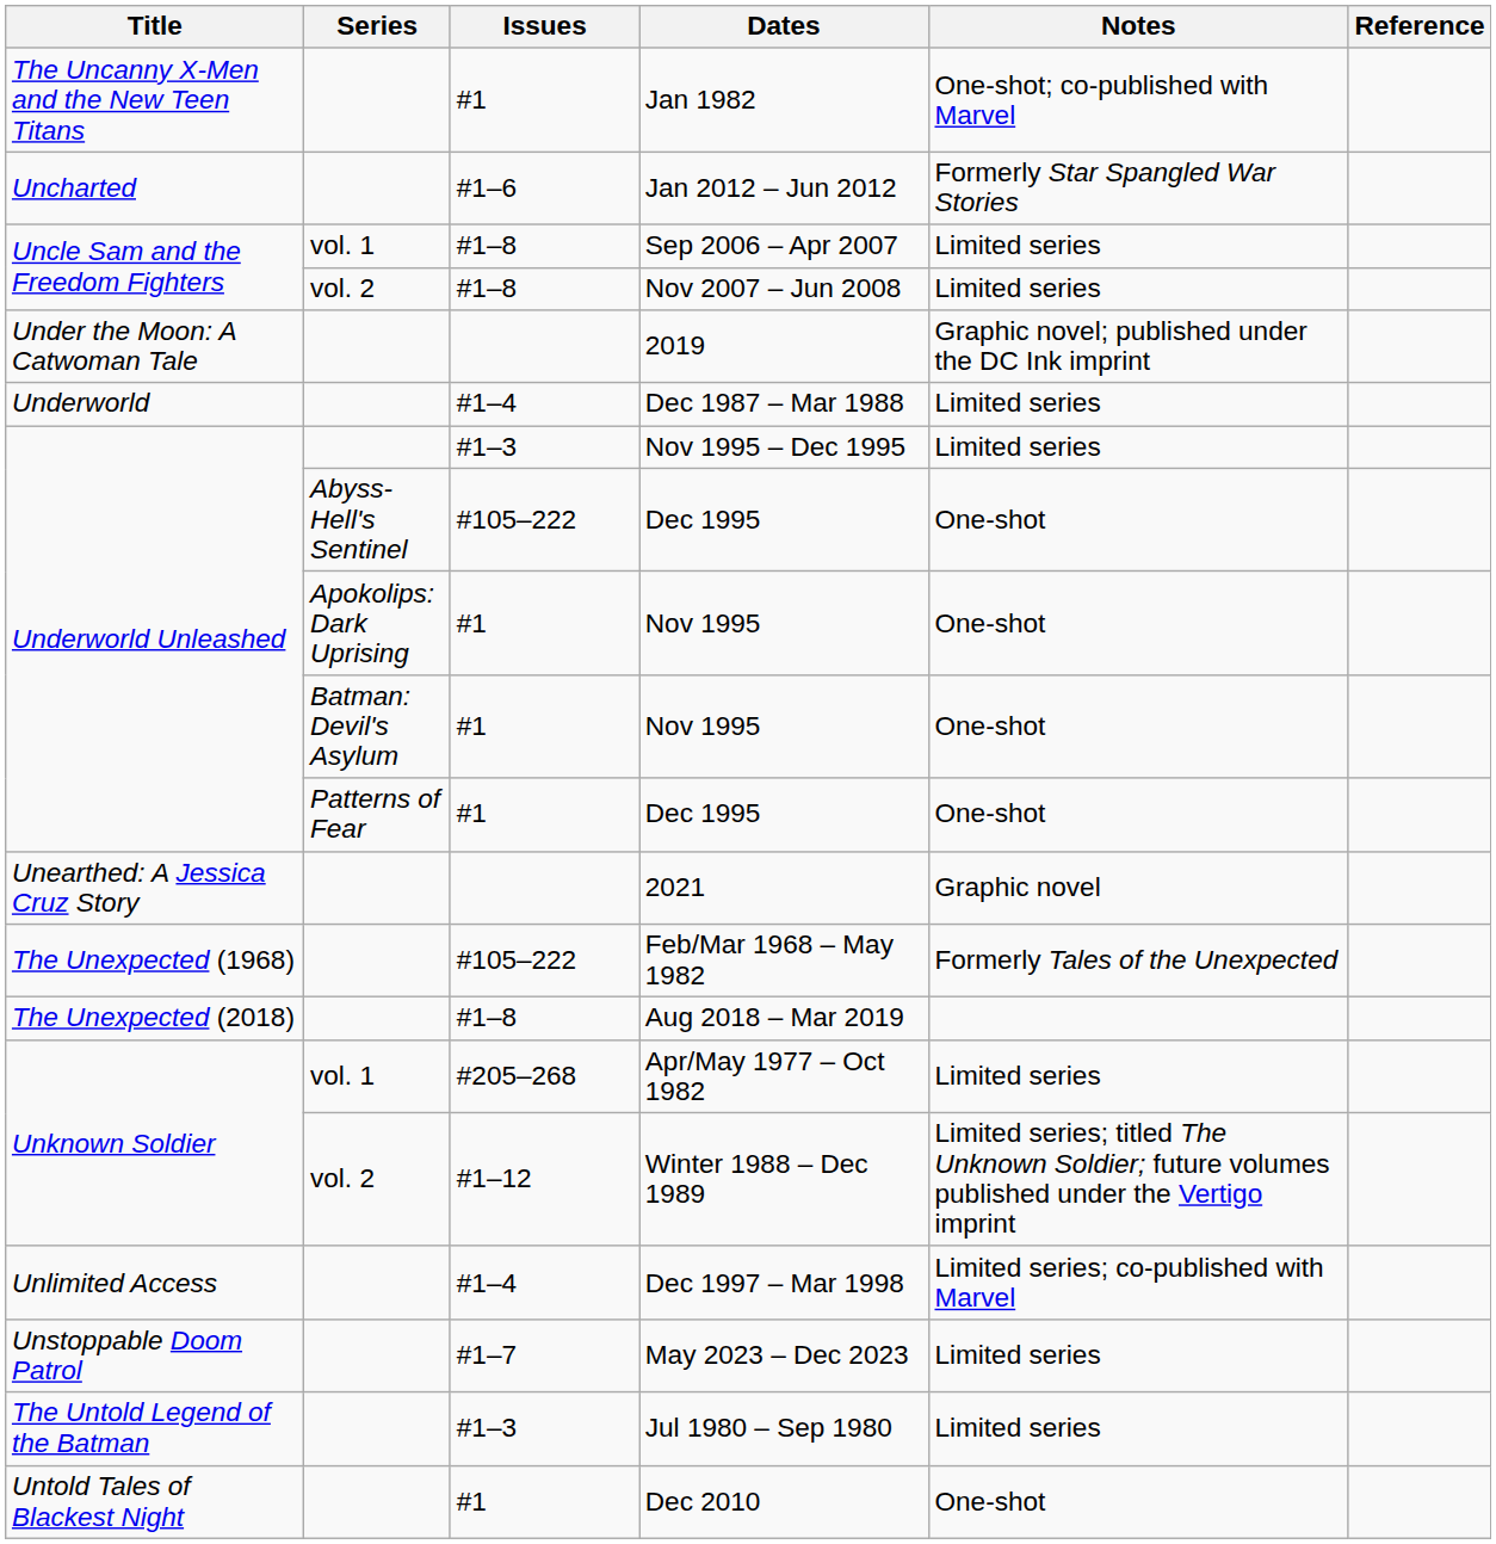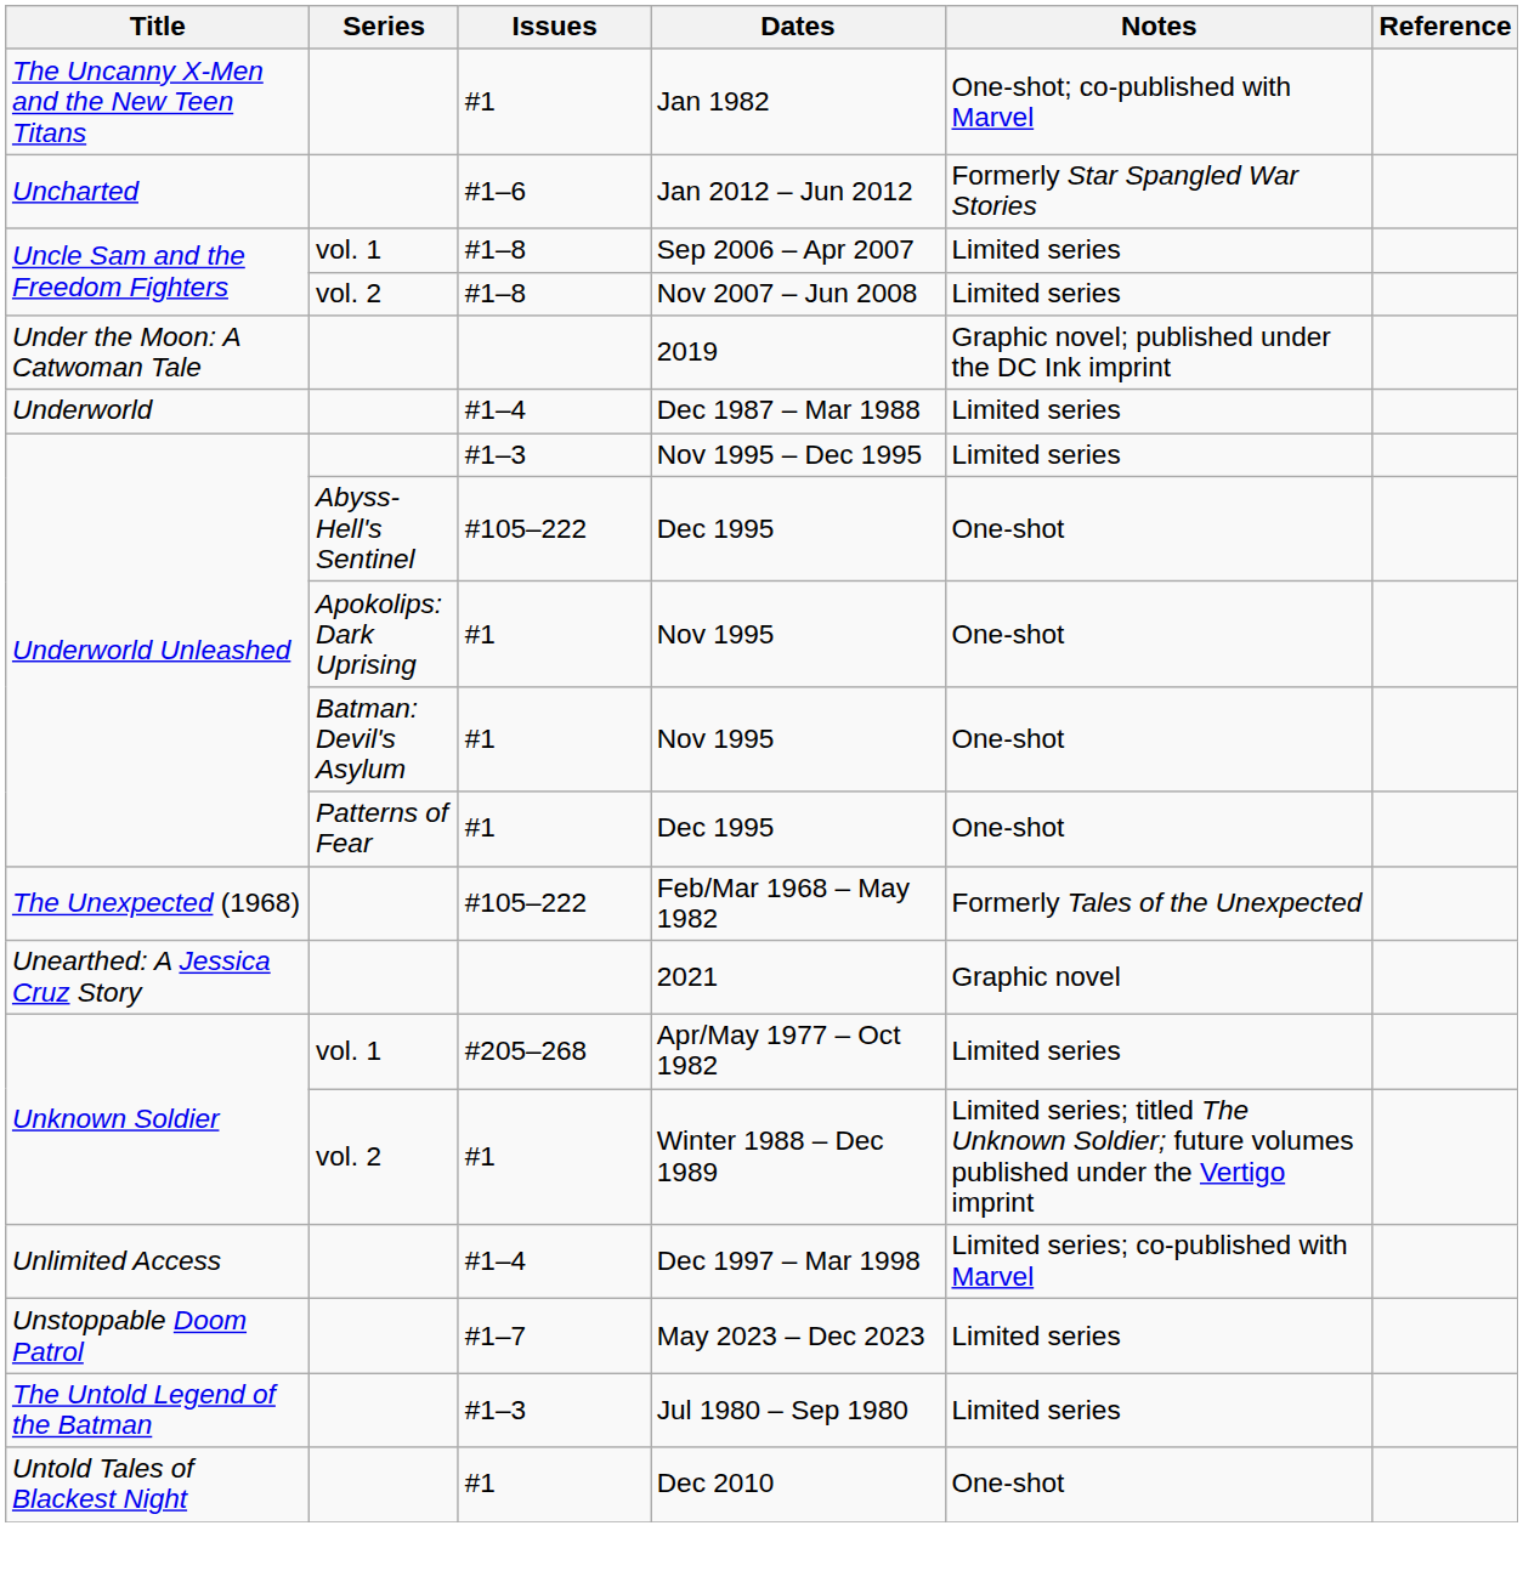 <table class="wikitable" style="width:100%;">
 <tr>
 <th width=22%>Title</th>
 <th width=10%>Series</th>
 <th width=14%>Issues</th>
 <th width=22%>Dates</th>
 <th width=32%>Notes</th>
 <th>Reference</th>
 </tr>
 <tr>
 <td><em><a href='#'>The Uncanny X-Men and the New Teen Titans</a></em></td>
 <td></td>
 <td>#1</td>
 <td>Jan 1982</td>
 <td>One-shot; co-published with <a href='#'>Marvel</a></td>
 <td></td>
 </tr>
 <tr>
 <td><em><a href='#'>Uncharted</a></em></td>
 <td></td>
 <td>#1–6</td>
 <td>Jan 2012 – Jun 2012</td>
 <td>Formerly <em>Star Spangled War Stories</em></td>
 <td></td>
 </tr>
 <tr>
 <td rowspan="2"><em><a href='#'>Uncle Sam and the Freedom Fighters</a></em></td>
 <td>vol. 1</td>
 <td>#1–8</td>
 <td>Sep 2006 – Apr 2007</td>
 <td>Limited series</td>
 <td></td>
 </tr>
 <tr>
 <td>vol. 2</td>
 <td>#1–8</td>
 <td>Nov 2007 – Jun 2008</td>
 <td>Limited series</td>
 <td></td>
 </tr>
 <tr>
 <td><em>Under the Moon: A Catwoman Tale</em></td>
 <td></td>
 <td></td>
 <td>2019</td>
 <td>Graphic novel; published under the DC Ink imprint</td>
 <td></td>
 </tr>
 <tr>
 <td><em>Underworld</em></td>
 <td></td>
 <td>#1–4</td>
 <td>Dec 1987 – Mar 1988</td>
 <td>Limited series</td>
 <td></td>
 </tr>
 <tr>
 <td rowspan="5"><em><a href='#'>Underworld Unleashed</a></em></td>
 <td></td>
 <td>#1–3</td>
 <td>Nov 1995 – Dec 1995</td>
 <td>Limited series</td>
 <td></td>
 </tr>
 <tr>
 <td><em>Abyss-Hell's Sentinel</em></td>
 <td>#105–222</td>
 <td>Dec 1995</td>
 <td>One-shot</td>
 <td></td>
 </tr>
 <tr>
 <td><em>Apokolips: Dark Uprising</em></td>
 <td>#1</td>
 <td>Nov 1995</td>
 <td>One-shot</td>
 <td></td>
 </tr>
 <tr>
 <td><em>Batman: Devil's Asylum</em></td>
 <td>#1</td>
 <td>Nov 1995</td>
 <td>One-shot</td>
 <td></td>
 </tr>
 <tr>
 <td><em>Patterns of Fear</em></td>
 <td>#1</td>
 <td>Dec 1995</td>
 <td>One-shot</td>
 <td></td>
 </tr>
 <tr>
-<td><em>Unearthed: A <a href='#'>Jessica Cruz</a> Story</em></td>
-<td></td>
-<td></td>
-<td>2021</td>
-<td>Graphic novel</td>
-<td></td>
-</tr>
-<tr>
 <td><em><a href='#'>The Unexpected</a></em> (1968)</td>
 <td></td>
 <td>#105–222</td>
 <td>Feb/Mar 1968 – May 1982</td>
 <td>Formerly <em>Tales of the Unexpected</em></td>
 <td></td>
 </tr>
 <tr>
-<td><em><a href='#'>The Unexpected</a></em> (2018)</td>
+<td><em>Unearthed: A <a href='#'>Jessica Cruz</a> Story</em></td>
 <td></td>
-<td>#1–8</td>
-<td>Aug 2018 – Mar 2019</td>
 <td></td>
+<td>2021</td>
+<td>Graphic novel</td>
 <td></td>
 </tr>
 <tr>
 <td rowspan="2"><em><a href='#'>Unknown Soldier</a></em></td>
 <td>vol. 1</td>
 <td>#205–268</td>
 <td>Apr/May 1977 – Oct 1982</td>
 <td>Limited series</td>
 <td></td>
 </tr>
 <tr>
 <td>vol. 2</td>
-<td>#1–12</td>
+<td>#1</td>
 <td>Winter 1988 – Dec 1989</td>
 <td>Limited series; titled <em>The Unknown Soldier;</em> future volumes published under the <a href='#'>Vertigo</a> imprint</td>
 <td></td>
 </tr>
 <tr>
 <td><em>Unlimited Access</em></td>
 <td></td>
 <td>#1–4</td>
 <td>Dec 1997 – Mar 1998</td>
 <td>Limited series; co-published with <a href='#'>Marvel</a></td>
 <td></td>
 </tr>
 <tr>
 <td><em>Unstoppable <a href='#'>Doom Patrol</a></em></td>
 <td></td>
 <td>#1–7</td>
 <td>May 2023 – Dec 2023</td>
 <td>Limited series</td>
 <td></td>
 </tr>
 <tr>
 <td><em><a href='#'>The Untold Legend of the Batman</a></em></td>
 <td></td>
 <td>#1–3</td>
 <td>Jul 1980 – Sep 1980</td>
 <td>Limited series</td>
 <td></td>
 </tr>
 <tr>
 <td><em>Untold Tales of <a href='#'>Blackest Night</a></em></td>
 <td></td>
 <td>#1</td>
 <td>Dec 2010</td>
 <td>One-shot</td>
 <td></td>
 </tr>
 </table>
